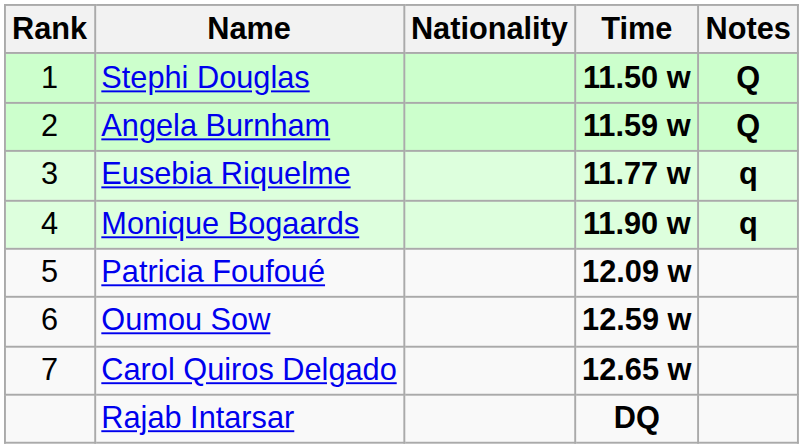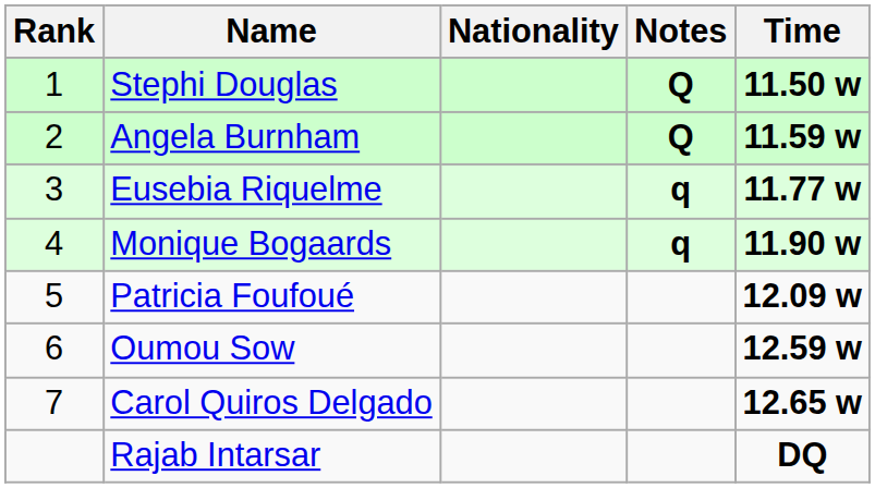 <table class="wikitable sortable" style="text-align:center">
 <tr>
 <th>Rank</th>
 <th>Name</th>
 <th>Nationality</th>
+<th>Notes</th>
 <th>Time</th>
-<th>Notes</th>
 </tr>
 <tr bgcolor=ccffcc>
 <td>1</td>
 <td align=left><a href='#'>Stephi Douglas</a></td>
 <td align=left></td>
+<td><strong>Q</strong></td>
 <td><strong>11.50</strong> <strong>w</strong></td>
-<td><strong>Q</strong></td>
 </tr>
 <tr bgcolor=ccffcc>
 <td>2</td>
 <td align=left><a href='#'>Angela Burnham</a></td>
 <td align=left></td>
+<td><strong>Q</strong></td>
 <td><strong>11.59</strong> <strong>w</strong></td>
-<td><strong>Q</strong></td>
 </tr>
 <tr bgcolor=ddffdd>
 <td>3</td>
 <td align=left><a href='#'>Eusebia Riquelme</a></td>
 <td align=left></td>
+<td><strong>q</strong></td>
 <td><strong>11.77</strong> <strong>w</strong></td>
-<td><strong>q</strong></td>
 </tr>
 <tr bgcolor=ddffdd>
 <td>4</td>
 <td align=left><a href='#'>Monique Bogaards</a></td>
 <td align=left></td>
+<td><strong>q</strong></td>
 <td><strong>11.90</strong> <strong>w</strong></td>
-<td><strong>q</strong></td>
 </tr>
 <tr>
 <td>5</td>
 <td align=left><a href='#'>Patricia Foufoué</a></td>
 <td align=left></td>
+<td></td>
 <td><strong>12.09</strong> <strong>w</strong></td>
-<td></td>
 </tr>
 <tr>
 <td>6</td>
 <td align=left><a href='#'>Oumou Sow</a></td>
 <td align=left></td>
+<td></td>
 <td><strong>12.59</strong> <strong>w</strong></td>
-<td></td>
 </tr>
 <tr>
 <td>7</td>
 <td align=left><a href='#'>Carol Quiros Delgado</a></td>
 <td align=left></td>
+<td></td>
 <td><strong>12.65</strong> <strong>w</strong></td>
-<td></td>
 </tr>
 <tr>
 <td></td>
 <td align=left><a href='#'>Rajab Intarsar</a></td>
 <td align=left></td>
+<td></td>
 <td><strong>DQ</strong></td>
-<td></td>
 </tr>
 </table>
